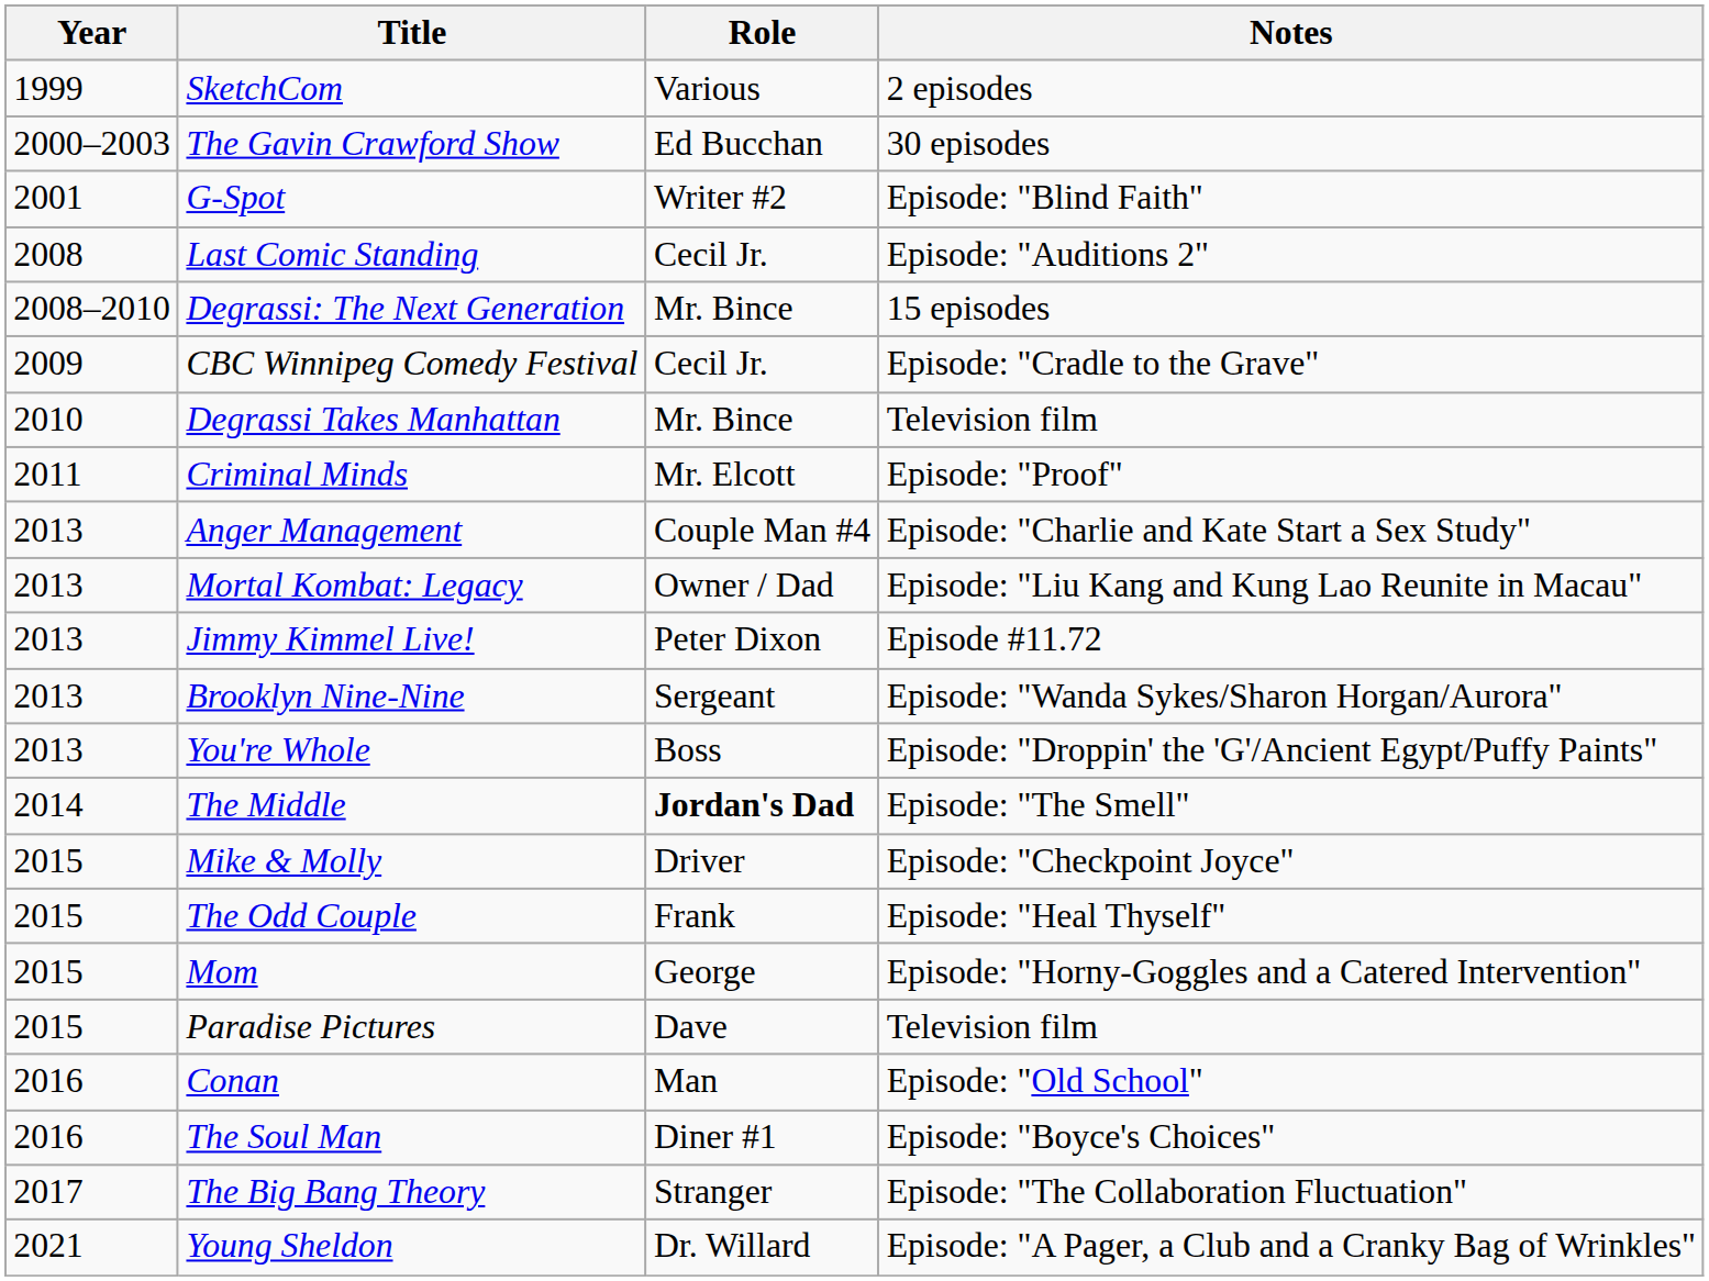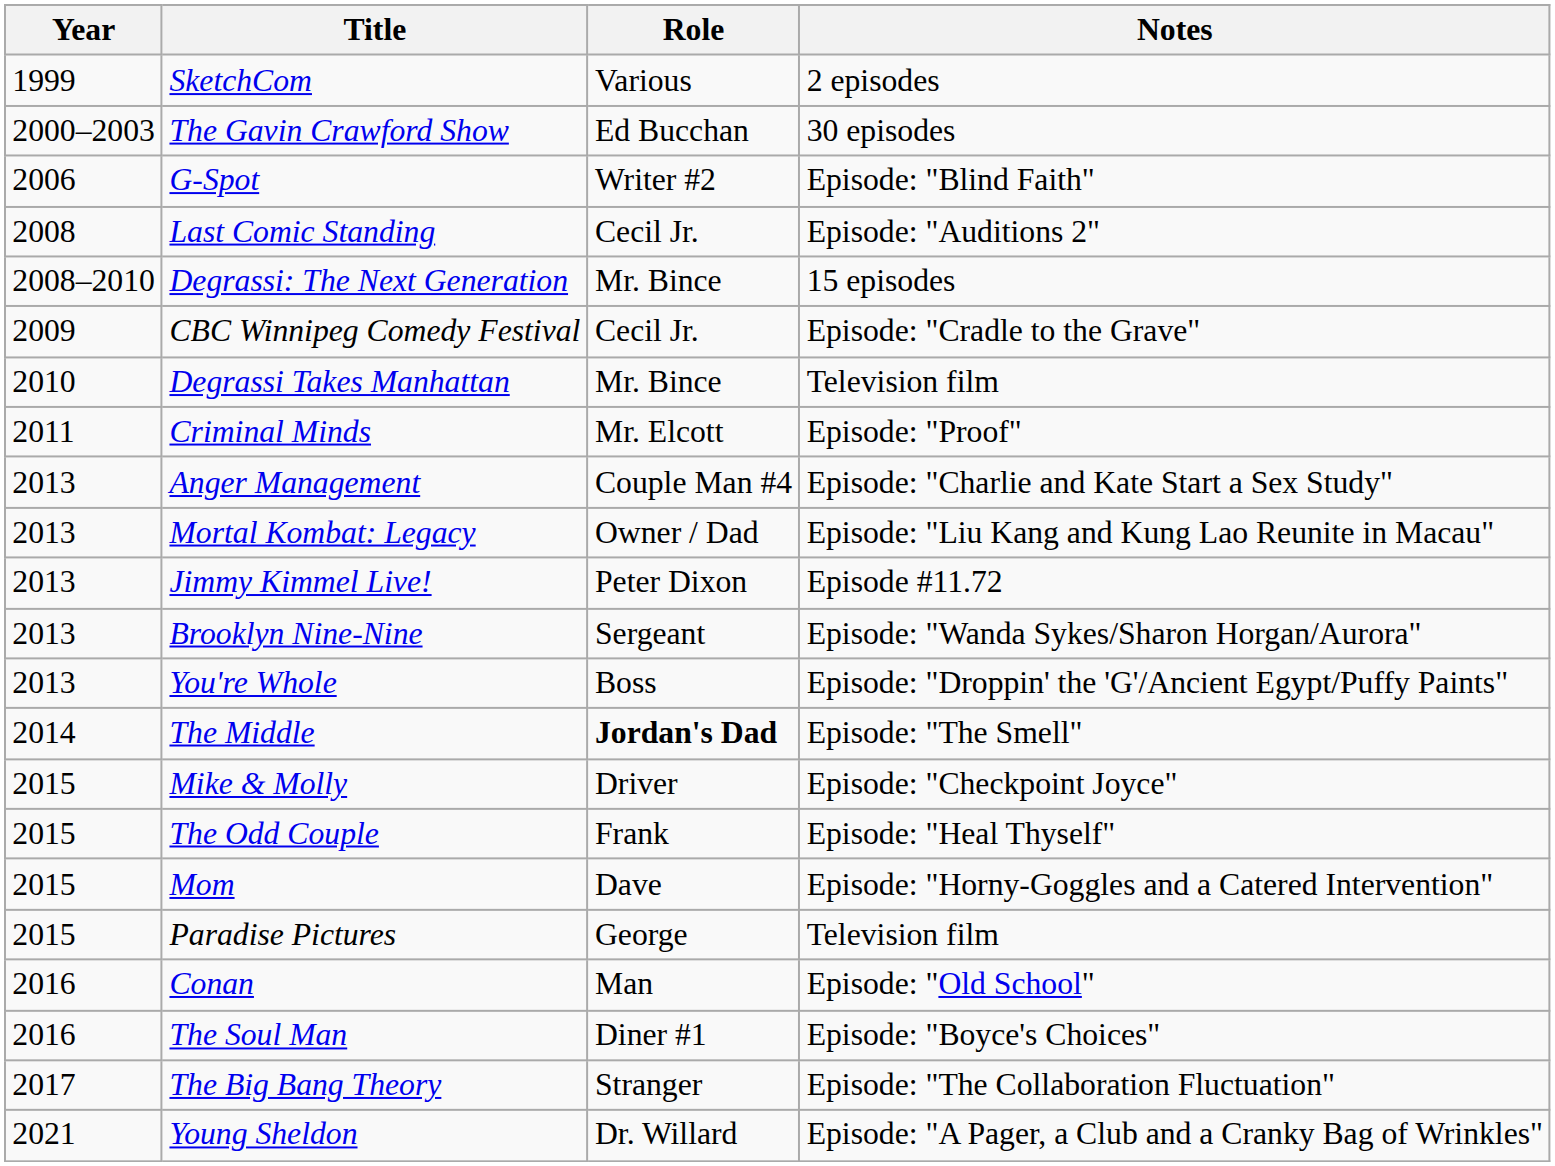 <table class="wikitable sortable">
 <tr>
 <th>Year</th>
 <th>Title</th>
 <th>Role</th>
 <th>Notes</th>
 </tr>
 <tr>
 <td>1999</td>
 <td><em><a href='#'>SketchCom</a></em></td>
 <td>Various</td>
 <td>2 episodes</td>
 </tr>
 <tr>
 <td>2000–2003</td>
 <td><em><a href='#'>The Gavin Crawford Show</a></em></td>
 <td>Ed Bucchan</td>
 <td>30 episodes</td>
 </tr>
 <tr>
-<td>2001</td>
+<td>2006</td>
 <td><a href='#'><em>G-Spot</em></a></td>
 <td>Writer #2</td>
 <td>Episode: "Blind Faith"</td>
 </tr>
 <tr>
 <td>2008</td>
 <td><em><a href='#'>Last Comic Standing</a></em></td>
 <td>Cecil Jr.</td>
 <td>Episode: "Auditions 2"</td>
 </tr>
 <tr>
 <td>2008–2010</td>
 <td><em><a href='#'>Degrassi: The Next Generation</a></em></td>
 <td>Mr. Bince</td>
 <td>15 episodes</td>
 </tr>
 <tr>
 <td>2009</td>
 <td><em>CBC Winnipeg Comedy Festival</em></td>
 <td>Cecil Jr.</td>
 <td>Episode: "Cradle to the Grave"</td>
 </tr>
 <tr>
 <td>2010</td>
 <td><em><a href='#'>Degrassi Takes Manhattan</a></em></td>
 <td>Mr. Bince</td>
 <td>Television film</td>
 </tr>
 <tr>
 <td>2011</td>
 <td><em><a href='#'>Criminal Minds</a></em></td>
 <td>Mr. Elcott</td>
 <td>Episode: "Proof"</td>
 </tr>
 <tr>
 <td>2013</td>
 <td><a href='#'><em>Anger Management</em></a></td>
 <td>Couple Man #4</td>
 <td>Episode: "Charlie and Kate Start a Sex Study"</td>
 </tr>
 <tr>
 <td>2013</td>
 <td><em><a href='#'>Mortal Kombat: Legacy</a></em></td>
 <td>Owner / Dad</td>
 <td>Episode: "Liu Kang and Kung Lao Reunite in Macau"</td>
 </tr>
 <tr>
 <td>2013</td>
 <td><em><a href='#'>Jimmy Kimmel Live!</a></em></td>
 <td>Peter Dixon</td>
 <td>Episode #11.72</td>
 </tr>
 <tr>
 <td>2013</td>
 <td><em><a href='#'>Brooklyn Nine-Nine</a></em></td>
 <td>Sergeant</td>
 <td>Episode: "Wanda Sykes/Sharon Horgan/Aurora"</td>
 </tr>
 <tr>
 <td>2013</td>
 <td><em><a href='#'>You're Whole</a></em></td>
 <td>Boss</td>
 <td>Episode: "Droppin' the 'G'/Ancient Egypt/Puffy Paints"</td>
 </tr>
 <tr>
 <td>2014</td>
 <td><a href='#'><em>The Middle</em></a></td>
 <td><strong>Jordan's Dad</strong></td>
 <td>Episode: "The Smell"</td>
 </tr>
 <tr>
 <td>2015</td>
 <td><em><a href='#'>Mike & Molly</a></em></td>
 <td>Driver</td>
 <td>Episode: "Checkpoint Joyce"</td>
 </tr>
 <tr>
 <td>2015</td>
 <td><a href='#'><em>The Odd Couple</em></a></td>
 <td>Frank</td>
 <td>Episode: "Heal Thyself"</td>
 </tr>
 <tr>
 <td>2015</td>
 <td><a href='#'><em>Mom</em></a></td>
-<td>George</td>
+<td>Dave</td>
 <td>Episode: "Horny-Goggles and a Catered Intervention"</td>
 </tr>
 <tr>
 <td>2015</td>
 <td><em>Paradise Pictures</em></td>
-<td>Dave</td>
+<td>George</td>
 <td>Television film</td>
 </tr>
 <tr>
 <td>2016</td>
 <td><a href='#'><em>Conan</em></a></td>
 <td>Man</td>
 <td>Episode: "<a href='#'>Old School</a>"</td>
 </tr>
 <tr>
 <td>2016</td>
 <td><em><a href='#'>The Soul Man</a></em></td>
 <td>Diner #1</td>
 <td>Episode: "Boyce's Choices"</td>
 </tr>
 <tr>
 <td>2017</td>
 <td><em><a href='#'>The Big Bang Theory</a></em></td>
 <td>Stranger</td>
 <td>Episode: "The Collaboration Fluctuation"</td>
 </tr>
 <tr>
 <td>2021</td>
 <td><em><a href='#'>Young Sheldon</a></em></td>
 <td>Dr. Willard</td>
 <td>Episode: "A Pager, a Club and a Cranky Bag of Wrinkles"</td>
 </tr>
 </table>
